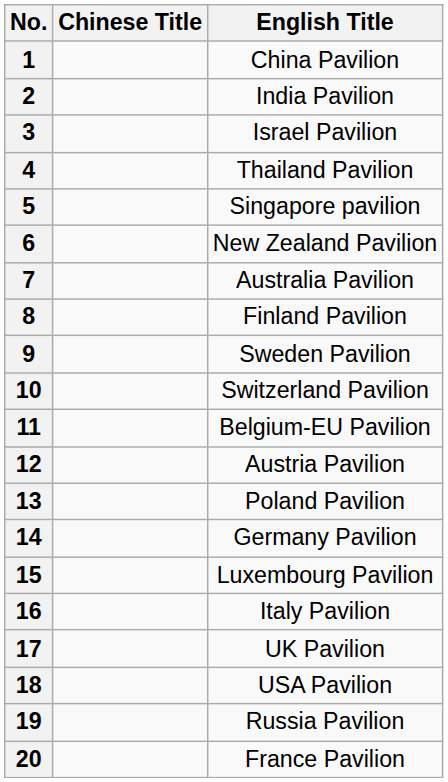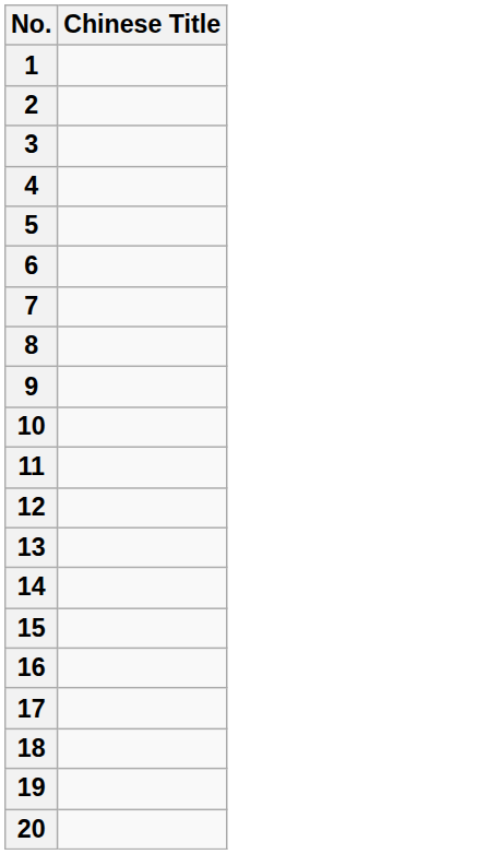 <table class="wikitable" style="text-align:center;">
 <tr>
 <th>No.</th>
 <th>Chinese Title</th>
-<th>English Title</th>
 </tr>
 <tr>
 <th>1</th>
 <td></td>
-<td>China Pavilion</td>
 </tr>
 <tr>
 <th>2</th>
 <td></td>
-<td>India Pavilion</td>
 </tr>
 <tr>
 <th>3</th>
 <td></td>
-<td>Israel Pavilion</td>
 </tr>
 <tr>
 <th>4</th>
 <td></td>
-<td>Thailand Pavilion</td>
 </tr>
 <tr>
 <th>5</th>
 <td></td>
-<td>Singapore pavilion</td>
 </tr>
 <tr>
 <th>6</th>
 <td></td>
-<td>New Zealand Pavilion</td>
 </tr>
 <tr>
 <th>7</th>
 <td></td>
-<td>Australia Pavilion</td>
 </tr>
 <tr>
 <th>8</th>
 <td></td>
-<td>Finland Pavilion</td>
 </tr>
 <tr>
 <th>9</th>
 <td></td>
-<td>Sweden Pavilion</td>
 </tr>
 <tr>
 <th>10</th>
 <td></td>
-<td>Switzerland Pavilion</td>
 </tr>
 <tr>
 <th>11</th>
 <td></td>
-<td>Belgium-EU Pavilion</td>
 </tr>
 <tr>
 <th>12</th>
 <td></td>
-<td>Austria Pavilion</td>
 </tr>
 <tr>
 <th>13</th>
 <td></td>
-<td>Poland Pavilion</td>
 </tr>
 <tr>
 <th>14</th>
 <td></td>
-<td>Germany Pavilion</td>
 </tr>
 <tr>
 <th>15</th>
 <td></td>
-<td>Luxembourg Pavilion</td>
 </tr>
 <tr>
 <th>16</th>
 <td></td>
-<td>Italy Pavilion</td>
 </tr>
 <tr>
 <th>17</th>
 <td></td>
-<td>UK Pavilion</td>
 </tr>
 <tr>
 <th>18</th>
 <td></td>
-<td>USA Pavilion</td>
 </tr>
 <tr>
 <th>19</th>
 <td></td>
-<td>Russia Pavilion</td>
 </tr>
 <tr>
 <th>20</th>
 <td></td>
-<td>France Pavilion</td>
 </tr>
 </table>
